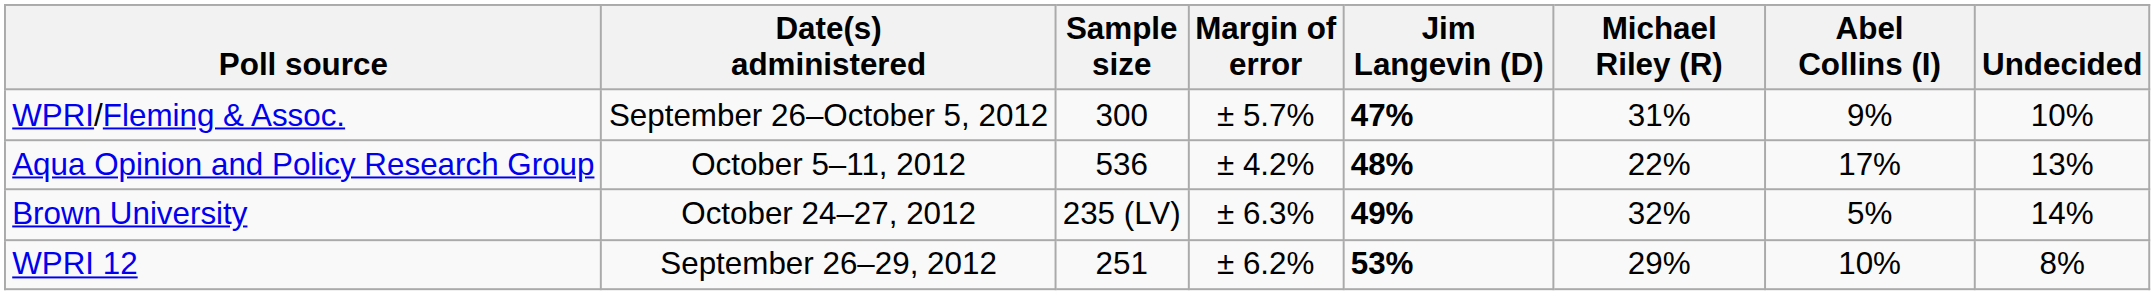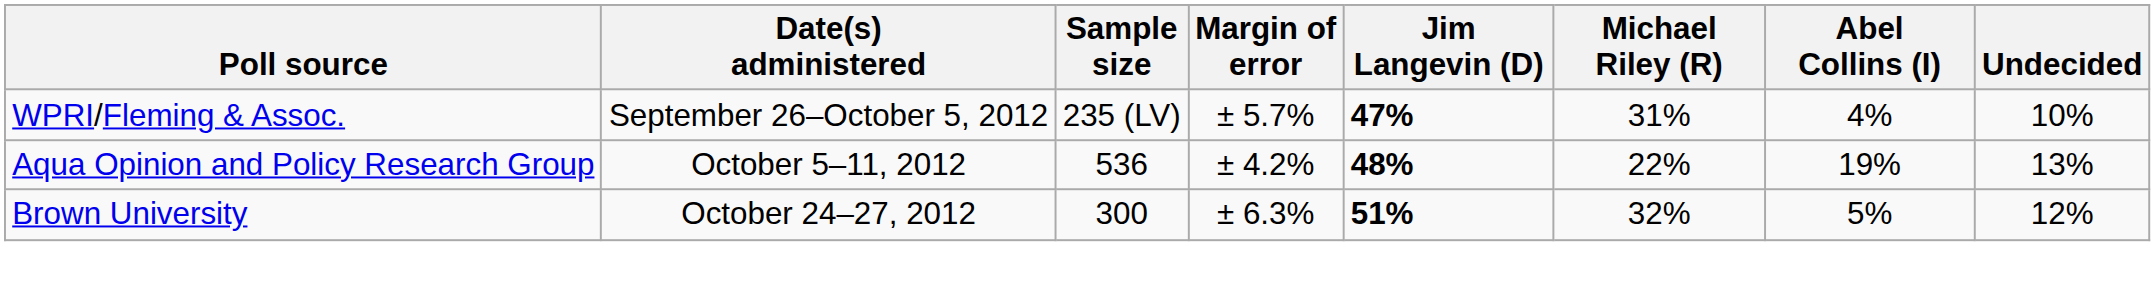 <table class="wikitable">
 <tr valign= bottom>
 <th>Poll source</th>
 <th>Date(s)<br>administered</th>
 <th>Sample<br>size</th>
 <th>Margin of<br>error</th>
 <th style="width:100px;">Jim<br>Langevin (D)</th>
 <th style="width:100px;">Michael<br>Riley (R)</th>
 <th style="width:100px;">Abel <br>Collins (I)</th>
 <th>Undecided</th>
 </tr>
 <tr>
 <td><a href='#'>WPRI</a>/<a href='#'>Fleming & Assoc.</a></td>
 <td align=center>September 26–October 5, 2012</td>
-<td align=center>300</td>
+<td align=center>235 (LV)</td>
 <td align=center>± 5.7%</td>
 <td><strong>47%</strong></td>
 <td align=center>31%</td>
-<td align=center>9%</td>
+<td align=center>4%</td>
 <td align=center>10%</td>
 </tr>
 <tr>
 <td><a href='#'>Aqua Opinion and Policy Research Group</a></td>
 <td align=center>October 5–11, 2012</td>
 <td align=center>536</td>
 <td align=center>± 4.2%</td>
 <td><strong>48%</strong></td>
 <td align=center>22%</td>
-<td align=center>17%</td>
+<td align=center>19%</td>
 <td align=center>13%</td>
 </tr>
 <tr>
 <td><a href='#'>Brown University</a></td>
 <td align=center>October 24–27, 2012</td>
-<td align=center>235 (LV)</td>
+<td align=center>300</td>
 <td align=center>± 6.3%</td>
-<td><strong>49%</strong></td>
+<td><strong>51%</strong></td>
 <td align=center>32%</td>
 <td align=center>5%</td>
-<td align=center>14%</td>
-</tr>
-<tr>
-<td><a href='#'>WPRI 12</a></td>
-<td align=center>September 26–29, 2012</td>
-<td align=center>251</td>
-<td align=center>± 6.2%</td>
-<td><strong>53%</strong></td>
-<td align=center>29%</td>
-<td align=center>10%</td>
-<td align=center>8%</td>
+<td align=center>12%</td>
 </tr>
 </table>
